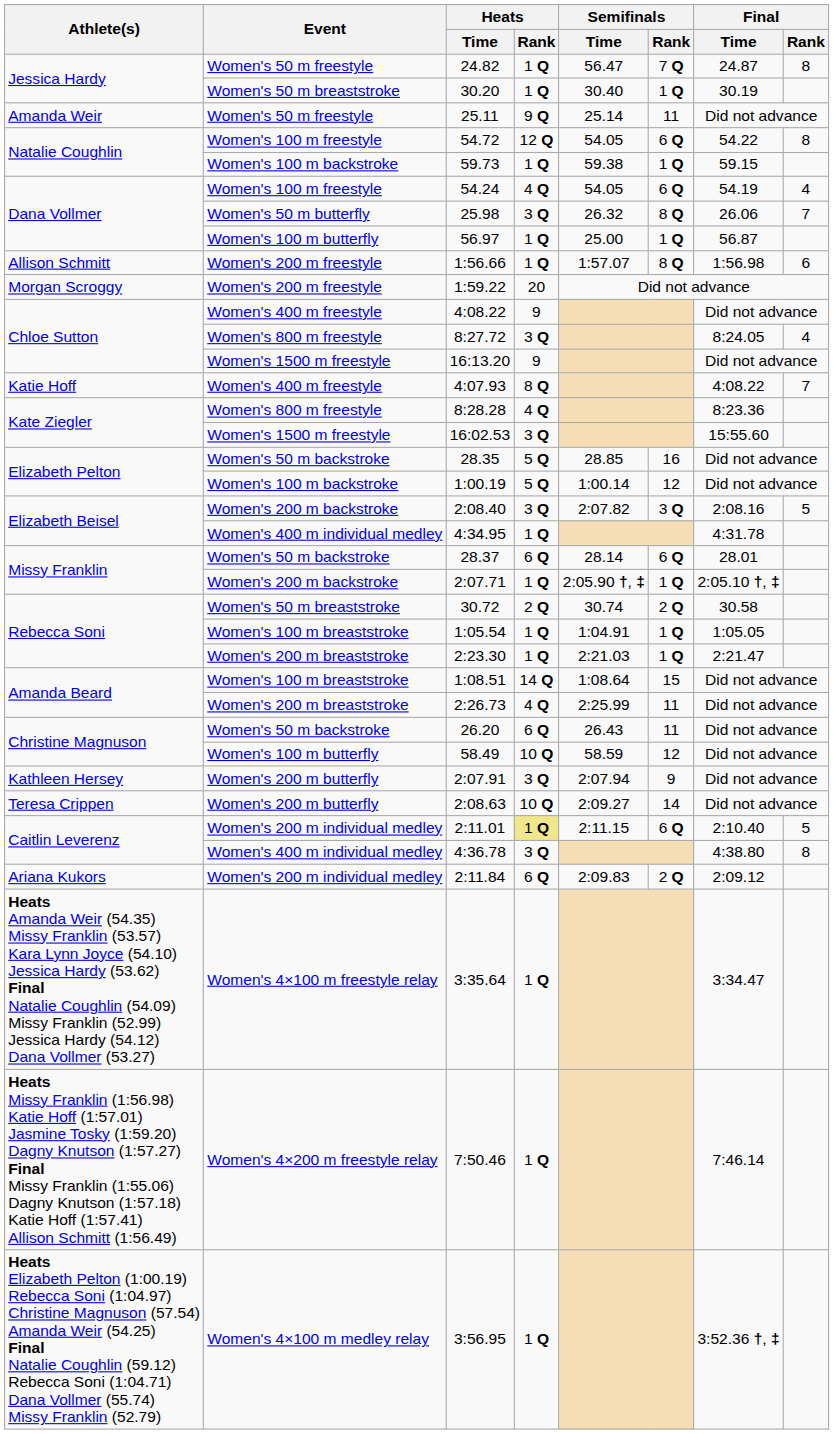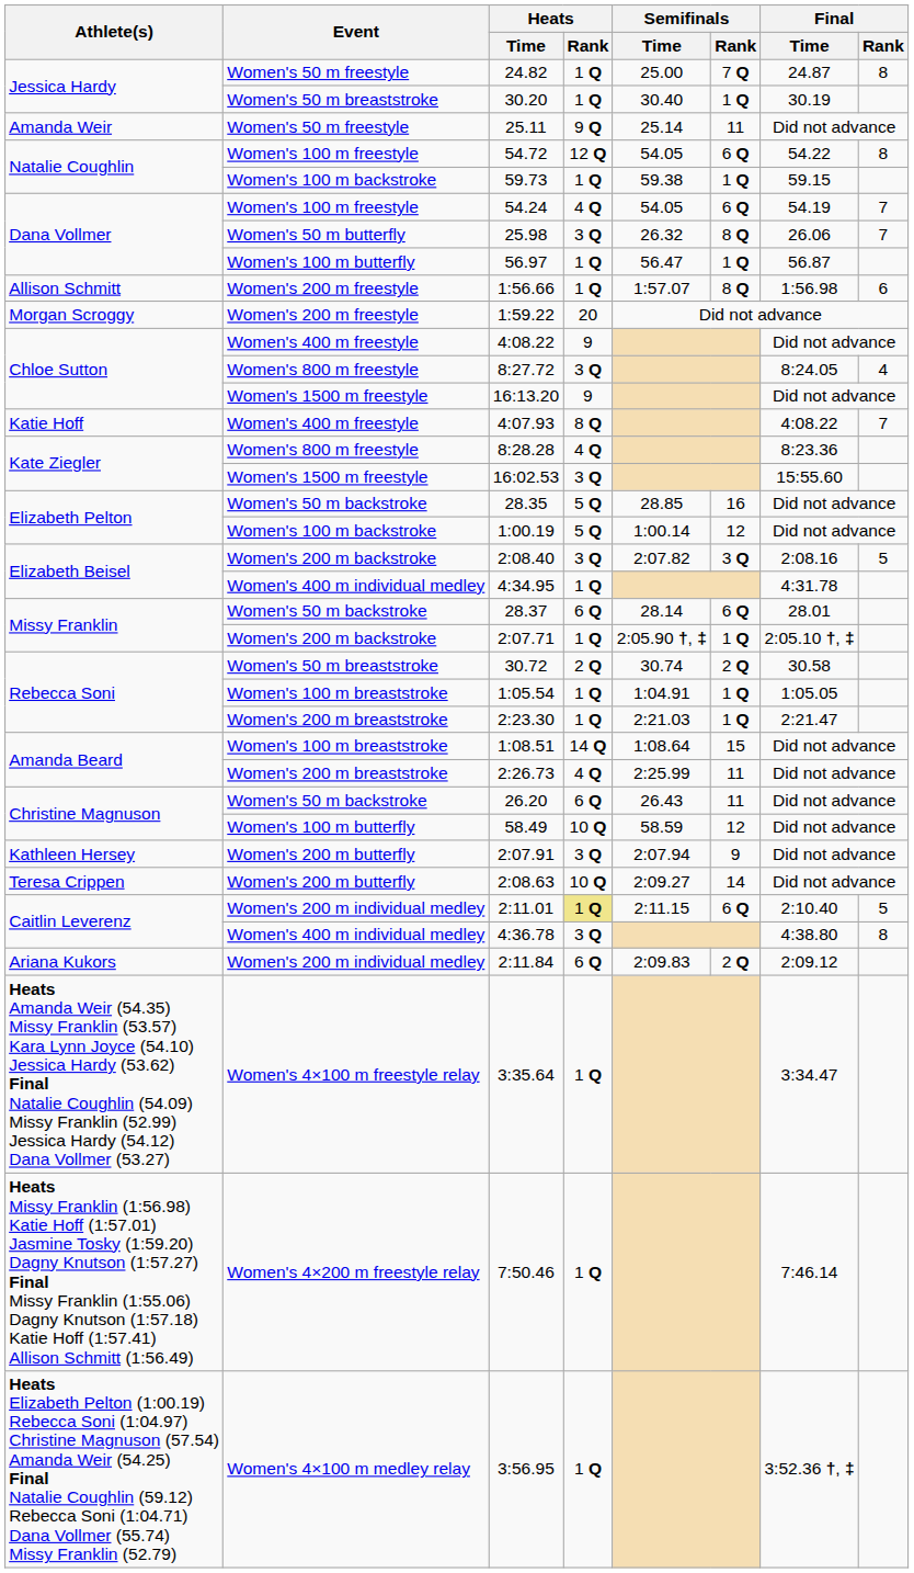 <table class=wikitable style="font-size:90%">
 <tr>
 <th rowspan=2>Athlete(s)</th>
 <th rowspan=2>Event</th>
 <th colspan=2>Heats</th>
 <th colspan=2>Semifinals</th>
 <th colspan=2>Final</th>
 </tr>
 <tr>
 <th>Time</th>
 <th>Rank</th>
 <th>Time</th>
 <th>Rank</th>
 <th>Time</th>
 <th>Rank</th>
 </tr>
 <tr>
 <td rowspan=2><a href='#'>Jessica Hardy</a></td>
 <td><a href='#'>Women's 50 m freestyle</a></td>
 <td align=center>24.82</td>
 <td align=center>1 <strong>Q</strong></td>
-<td align=center>56.47</td>
+<td align=center>25.00</td>
 <td align=center>7 <strong>Q</strong></td>
 <td align=center>24.87</td>
 <td align=center>8</td>
 </tr>
 <tr>
 <td><a href='#'>Women's 50 m breaststroke</a></td>
 <td align=center>30.20</td>
 <td align=center>1 <strong>Q</strong></td>
 <td align=center>30.40</td>
 <td align=center>1 <strong>Q</strong></td>
 <td align=center>30.19</td>
 <td align=center></td>
 </tr>
 <tr>
 <td rowspan=1><a href='#'>Amanda Weir</a></td>
 <td><a href='#'>Women's 50 m freestyle</a></td>
 <td align=center>25.11</td>
 <td align=center>9 <strong>Q</strong></td>
 <td align=center>25.14</td>
 <td align=center>11</td>
 <td align=center colspan=2>Did not advance</td>
 </tr>
 <tr>
 <td rowspan=2><a href='#'>Natalie Coughlin</a></td>
 <td><a href='#'>Women's 100 m freestyle</a></td>
 <td align=center>54.72</td>
 <td align=center>12 <strong>Q</strong></td>
 <td align=center>54.05</td>
 <td align=center>6 <strong>Q</strong></td>
 <td align=center>54.22</td>
 <td align=center>8</td>
 </tr>
 <tr>
 <td><a href='#'>Women's 100 m backstroke</a></td>
 <td align=center>59.73</td>
 <td align=center>1 <strong>Q</strong></td>
 <td align=center>59.38</td>
 <td align=center>1 <strong>Q</strong></td>
 <td align=center>59.15</td>
 <td align=center></td>
 </tr>
 <tr>
 <td rowspan=3><a href='#'>Dana Vollmer</a></td>
 <td><a href='#'>Women's 100 m freestyle</a></td>
 <td align=center>54.24</td>
 <td align=center>4 <strong>Q</strong></td>
 <td align=center>54.05</td>
 <td align=center>6 <strong>Q</strong></td>
 <td align=center>54.19</td>
-<td align=center>4</td>
+<td align=center>7</td>
 </tr>
 <tr>
 <td><a href='#'>Women's 50 m butterfly</a></td>
 <td align=center>25.98</td>
 <td align=center>3 <strong>Q</strong></td>
 <td align=center>26.32</td>
 <td align=center>8 <strong>Q</strong></td>
 <td align=center>26.06</td>
 <td align=center>7</td>
 </tr>
 <tr>
 <td><a href='#'>Women's 100 m butterfly</a></td>
 <td align=center>56.97</td>
 <td align=center>1 <strong>Q</strong></td>
-<td align=center>25.00</td>
+<td align=center>56.47</td>
 <td align=center>1 <strong>Q</strong></td>
 <td align=center>56.87</td>
 <td align=center></td>
 </tr>
 <tr>
 <td rowspan=1><a href='#'>Allison Schmitt</a></td>
 <td><a href='#'>Women's 200 m freestyle</a></td>
 <td align=center>1:56.66</td>
 <td align=center>1 <strong>Q</strong></td>
 <td align=center>1:57.07</td>
 <td align=center>8 <strong>Q</strong></td>
 <td align=center>1:56.98</td>
 <td align=center>6</td>
 </tr>
 <tr>
 <td rowspan=1><a href='#'>Morgan Scroggy</a></td>
 <td><a href='#'>Women's 200 m freestyle</a></td>
 <td align=center>1:59.22</td>
 <td align=center>20</td>
 <td align=center colspan=4>Did not advance</td>
 </tr>
 <tr>
 <td rowspan=3><a href='#'>Chloe Sutton</a></td>
 <td><a href='#'>Women's 400 m freestyle</a></td>
 <td align=center>4:08.22</td>
 <td align=center>9</td>
 <td colspan= 2 style="background:wheat"></td>
 <td align=center colspan=2>Did not advance</td>
 </tr>
 <tr>
 <td><a href='#'>Women's 800 m freestyle</a></td>
 <td align=center>8:27.72</td>
 <td align=center>3 <strong>Q</strong></td>
 <td colspan= 2 style="background:wheat"></td>
 <td align=center>8:24.05</td>
 <td align=center>4</td>
 </tr>
 <tr>
 <td><a href='#'>Women's 1500 m freestyle</a></td>
 <td align=center>16:13.20</td>
 <td align=center>9</td>
 <td colspan= 2 style="background:wheat"></td>
 <td align=center colspan=2>Did not advance</td>
 </tr>
 <tr>
 <td rowspan=1><a href='#'>Katie Hoff</a></td>
 <td><a href='#'>Women's 400 m freestyle</a></td>
 <td align=center>4:07.93</td>
 <td align=center>8 <strong>Q</strong></td>
 <td colspan= 2 style="background:wheat"></td>
 <td align=center>4:08.22</td>
 <td align=center>7</td>
 </tr>
 <tr>
 <td rowspan=2><a href='#'>Kate Ziegler</a></td>
 <td><a href='#'>Women's 800 m freestyle</a></td>
 <td align=center>8:28.28</td>
 <td align=center>4 <strong>Q</strong></td>
 <td colspan= 2 style="background:wheat"></td>
 <td align=center>8:23.36</td>
 <td align=center></td>
 </tr>
 <tr>
 <td><a href='#'>Women's 1500 m freestyle</a></td>
 <td align=center>16:02.53</td>
 <td align=center>3 <strong>Q</strong></td>
 <td colspan= 2 style="background:wheat"></td>
 <td align=center>15:55.60</td>
 <td align=center></td>
 </tr>
 <tr>
 <td rowspan=2><a href='#'>Elizabeth Pelton</a></td>
 <td><a href='#'>Women's 50 m backstroke</a></td>
 <td align=center>28.35</td>
 <td align=center>5 <strong>Q</strong></td>
 <td align=center>28.85</td>
 <td align=center>16</td>
 <td align=center colspan=2>Did not advance</td>
 </tr>
 <tr>
 <td><a href='#'>Women's 100 m backstroke</a></td>
 <td align=center>1:00.19</td>
 <td align=center>5 <strong>Q</strong></td>
 <td align=center>1:00.14</td>
 <td align=center>12</td>
 <td align=center colspan=2>Did not advance</td>
 </tr>
 <tr>
 <td rowspan=2><a href='#'>Elizabeth Beisel</a></td>
 <td><a href='#'>Women's 200 m backstroke</a></td>
 <td align=center>2:08.40</td>
 <td align=center>3 <strong>Q</strong></td>
 <td align=center>2:07.82</td>
 <td align=center>3 <strong>Q</strong></td>
 <td align=center>2:08.16</td>
 <td align=center>5</td>
 </tr>
 <tr>
 <td><a href='#'>Women's 400 m individual medley</a></td>
 <td align=center>4:34.95</td>
 <td align=center>1 <strong>Q</strong></td>
 <td colspan= 2 style="background:wheat"></td>
 <td align=center>4:31.78</td>
 <td align=center></td>
 </tr>
 <tr>
 <td rowspan=2><a href='#'>Missy Franklin</a></td>
 <td><a href='#'>Women's 50 m backstroke</a></td>
 <td align=center>28.37</td>
 <td align=center>6 <strong>Q</strong></td>
 <td align=center>28.14</td>
 <td align=center>6 <strong>Q</strong></td>
 <td align=center>28.01</td>
 <td align=center></td>
 </tr>
 <tr>
 <td><a href='#'>Women's 200 m backstroke</a></td>
 <td align=center>2:07.71</td>
 <td align=center>1 <strong>Q</strong></td>
 <td align=center>2:05.90 <strong>†</strong>, <strong>‡</strong></td>
 <td align=center>1 <strong>Q</strong></td>
 <td align=center>2:05.10 <strong>†</strong>, <strong>‡</strong></td>
 <td align=center></td>
 </tr>
 <tr>
 <td rowspan=3><a href='#'>Rebecca Soni</a></td>
 <td><a href='#'>Women's 50 m breaststroke</a></td>
 <td align=center>30.72</td>
 <td align=center>2 <strong>Q</strong></td>
 <td align=center>30.74</td>
 <td align=center>2 <strong>Q</strong></td>
 <td align=center>30.58</td>
 <td align=center></td>
 </tr>
 <tr>
 <td><a href='#'>Women's 100 m breaststroke</a></td>
 <td align=center>1:05.54</td>
 <td align=center>1 <strong>Q</strong></td>
 <td align=center>1:04.91</td>
 <td align=center>1 <strong>Q</strong></td>
 <td align=center>1:05.05</td>
 <td align=center></td>
 </tr>
 <tr>
 <td><a href='#'>Women's 200 m breaststroke</a></td>
 <td align=center>2:23.30</td>
 <td align=center>1 <strong>Q</strong></td>
 <td align=center>2:21.03</td>
 <td align=center>1 <strong>Q</strong></td>
 <td align=center>2:21.47</td>
 <td align=center></td>
 </tr>
 <tr>
 <td rowspan=2><a href='#'>Amanda Beard</a></td>
 <td><a href='#'>Women's 100 m breaststroke</a></td>
 <td align=center>1:08.51</td>
 <td align=center>14 <strong>Q</strong></td>
 <td align=center>1:08.64</td>
 <td align=center>15</td>
 <td align=center colspan=2>Did not advance</td>
 </tr>
 <tr>
 <td><a href='#'>Women's 200 m breaststroke</a></td>
 <td align=center>2:26.73</td>
 <td align=center>4 <strong>Q</strong></td>
 <td align=center>2:25.99</td>
 <td align=center>11</td>
 <td align=center colspan=2>Did not advance</td>
 </tr>
 <tr>
 <td rowspan=2><a href='#'>Christine Magnuson</a></td>
 <td><a href='#'>Women's 50 m backstroke</a></td>
 <td align=center>26.20</td>
 <td align=center>6 <strong>Q</strong></td>
 <td align=center>26.43</td>
 <td align=center>11</td>
 <td align=center colspan=2>Did not advance</td>
 </tr>
 <tr>
 <td><a href='#'>Women's 100 m butterfly</a></td>
 <td align=center>58.49</td>
 <td align=center>10 <strong>Q</strong></td>
 <td align=center>58.59</td>
 <td align=center>12</td>
 <td align=center colspan=2>Did not advance</td>
 </tr>
 <tr>
 <td rowspan=1><a href='#'>Kathleen Hersey</a></td>
 <td><a href='#'>Women's 200 m butterfly</a></td>
 <td align=center>2:07.91</td>
 <td align=center>3 <strong>Q</strong></td>
 <td align=center>2:07.94</td>
 <td align=center>9</td>
 <td align=center colspan=2>Did not advance</td>
 </tr>
 <tr>
 <td rowspan=1><a href='#'>Teresa Crippen</a></td>
 <td><a href='#'>Women's 200 m butterfly</a></td>
 <td align=center>2:08.63</td>
 <td align=center>10 <strong>Q</strong></td>
 <td align=center>2:09.27</td>
 <td align=center>14</td>
 <td align=center colspan=2>Did not advance</td>
 </tr>
 <tr>
 <td rowspan=2><a href='#'>Caitlin Leverenz</a></td>
 <td><a href='#'>Women's 200 m individual medley</a></td>
 <td align=center>2:11.01</td>
 <td align=center style="background: khaki;">1 <strong>Q</strong></td>
 <td align=center>2:11.15</td>
 <td align=center>6 <strong>Q</strong></td>
 <td align=center>2:10.40</td>
 <td align=center>5</td>
 </tr>
 <tr>
 <td><a href='#'>Women's 400 m individual medley</a></td>
 <td align=center>4:36.78</td>
 <td align=center>3 <strong>Q</strong></td>
 <td colspan= 2 style="background:wheat"></td>
 <td align=center>4:38.80</td>
 <td align=center>8</td>
 </tr>
 <tr>
 <td rowspan=1><a href='#'>Ariana Kukors</a></td>
 <td><a href='#'>Women's 200 m individual medley</a></td>
 <td align=center>2:11.84</td>
 <td align=center>6 <strong>Q</strong></td>
 <td align=center>2:09.83</td>
 <td align=center>2 <strong>Q</strong></td>
 <td align=center>2:09.12</td>
 <td align=center></td>
 </tr>
 <tr>
 <td rowspan=1><strong>Heats</strong><br><a href='#'>Amanda Weir</a> (54.35)<br><a href='#'>Missy Franklin</a> (53.57)<br><a href='#'>Kara Lynn Joyce</a> (54.10)<br><a href='#'>Jessica Hardy</a> (53.62)<br><strong>Final</strong><br><a href='#'>Natalie Coughlin</a> (54.09)<br>Missy Franklin (52.99)<br>Jessica Hardy (54.12)<br><a href='#'>Dana Vollmer</a> (53.27)</td>
 <td><a href='#'>Women's 4×100 m freestyle relay</a></td>
 <td align=center>3:35.64</td>
 <td align=center>1 <strong>Q</strong></td>
 <td colspan= 2 style="background:wheat"></td>
 <td align=center>3:34.47</td>
 <td align=center></td>
 </tr>
 <tr>
 <td rowspan=1><strong>Heats</strong><br><a href='#'>Missy Franklin</a> (1:56.98)<br><a href='#'>Katie Hoff</a> (1:57.01)<br><a href='#'>Jasmine Tosky</a> (1:59.20)<br><a href='#'>Dagny Knutson</a> (1:57.27)<br><strong>Final</strong><br>Missy Franklin (1:55.06)<br>Dagny Knutson (1:57.18)<br>Katie Hoff (1:57.41)<br><a href='#'>Allison Schmitt</a> (1:56.49)</td>
 <td><a href='#'>Women's 4×200 m freestyle relay</a></td>
 <td align=center>7:50.46</td>
 <td align=center>1 <strong>Q</strong></td>
 <td colspan= 2 style="background:wheat"></td>
 <td align=center>7:46.14</td>
 <td align=center></td>
 </tr>
 <tr>
 <td rowspan=1><strong>Heats</strong><br><a href='#'>Elizabeth Pelton</a> (1:00.19)<br><a href='#'>Rebecca Soni</a> (1:04.97)<br><a href='#'>Christine Magnuson</a> (57.54)<br><a href='#'>Amanda Weir</a> (54.25)<br><strong>Final</strong><br><a href='#'>Natalie Coughlin</a> (59.12)<br>Rebecca Soni (1:04.71)<br><a href='#'>Dana Vollmer</a> (55.74)<br><a href='#'>Missy Franklin</a> (52.79)</td>
 <td><a href='#'>Women's 4×100 m medley relay</a></td>
 <td align=center>3:56.95</td>
 <td align=center>1 <strong>Q</strong></td>
 <td colspan= 2 style="background:wheat"></td>
 <td align=center>3:52.36 <strong>†</strong>, <strong>‡</strong></td>
 <td align=center></td>
 </tr>
 </table>
